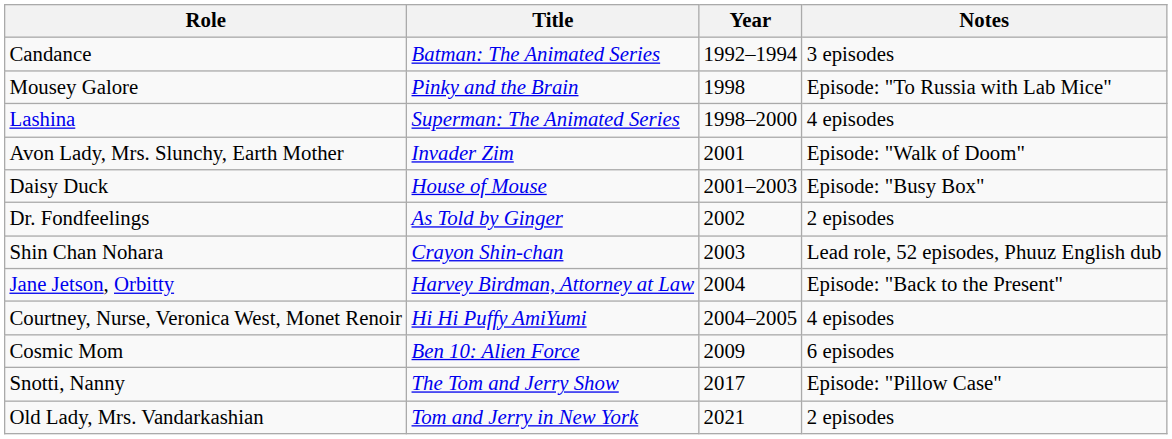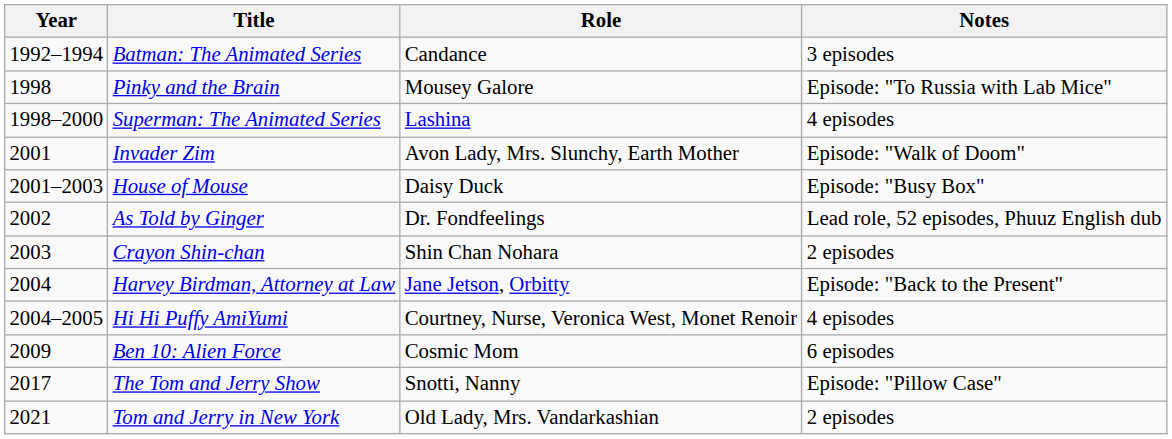 <table class="wikitable sortable">
 <tr>
+<th>Year</th>
+<th>Title</th>
 <th>Role</th>
-<th>Title</th>
-<th>Year</th>
 <th>Notes</th>
 </tr>
 <tr>
+<td>1992–1994</td>
+<td><em><a href='#'>Batman: The Animated Series</a></em></td>
 <td>Candance</td>
-<td><em><a href='#'>Batman: The Animated Series</a></em></td>
-<td>1992–1994</td>
 <td>3 episodes</td>
 </tr>
 <tr>
+<td>1998</td>
+<td><em><a href='#'>Pinky and the Brain</a></em></td>
 <td>Mousey Galore</td>
-<td><em><a href='#'>Pinky and the Brain</a></em></td>
-<td>1998</td>
 <td>Episode: "To Russia with Lab Mice"</td>
 </tr>
 <tr>
+<td>1998–2000</td>
+<td><em><a href='#'>Superman: The Animated Series</a></em></td>
 <td><a href='#'>Lashina</a></td>
-<td><em><a href='#'>Superman: The Animated Series</a></em></td>
-<td>1998–2000</td>
 <td>4 episodes</td>
 </tr>
 <tr>
+<td>2001</td>
+<td><em><a href='#'>Invader Zim</a></em></td>
 <td>Avon Lady, Mrs. Slunchy, Earth Mother</td>
-<td><em><a href='#'>Invader Zim</a></em></td>
-<td>2001</td>
 <td>Episode: "Walk of Doom"</td>
 </tr>
 <tr>
+<td>2001–2003</td>
+<td><em><a href='#'>House of Mouse</a></em></td>
 <td>Daisy Duck</td>
-<td><em><a href='#'>House of Mouse</a></em></td>
-<td>2001–2003</td>
 <td>Episode: "Busy Box"</td>
 </tr>
 <tr>
+<td>2002</td>
+<td><em><a href='#'>As Told by Ginger</a></em></td>
 <td>Dr. Fondfeelings</td>
-<td><em><a href='#'>As Told by Ginger</a></em></td>
-<td>2002</td>
+<td>Lead role, 52 episodes, Phuuz English dub</td>
+</tr>
+<tr>
+<td>2003</td>
+<td><em><a href='#'>Crayon Shin-chan</a></em></td>
+<td>Shin Chan Nohara</td>
 <td>2 episodes</td>
 </tr>
 <tr>
-<td>Shin Chan Nohara</td>
-<td><em><a href='#'>Crayon Shin-chan</a></em></td>
-<td>2003</td>
-<td>Lead role, 52 episodes, Phuuz English dub</td>
-</tr>
-<tr>
+<td>2004</td>
+<td><em><a href='#'>Harvey Birdman, Attorney at Law</a></em></td>
 <td><a href='#'>Jane Jetson</a>, <a href='#'>Orbitty</a></td>
-<td><em><a href='#'>Harvey Birdman, Attorney at Law</a></em></td>
-<td>2004</td>
 <td>Episode: "Back to the Present"</td>
 </tr>
 <tr>
+<td>2004–2005</td>
+<td><em><a href='#'>Hi Hi Puffy AmiYumi</a></em></td>
 <td>Courtney, Nurse, Veronica West, Monet Renoir</td>
-<td><em><a href='#'>Hi Hi Puffy AmiYumi</a></em></td>
-<td>2004–2005</td>
 <td>4 episodes</td>
 </tr>
 <tr>
+<td>2009</td>
+<td><em><a href='#'>Ben 10: Alien Force</a></em></td>
 <td>Cosmic Mom</td>
-<td><em><a href='#'>Ben 10: Alien Force</a></em></td>
-<td>2009</td>
 <td>6 episodes</td>
 </tr>
 <tr>
+<td>2017</td>
+<td><em><a href='#'>The Tom and Jerry Show</a></em></td>
 <td>Snotti, Nanny</td>
-<td><em><a href='#'>The Tom and Jerry Show</a></em></td>
-<td>2017</td>
 <td>Episode: "Pillow Case"</td>
 </tr>
 <tr>
+<td>2021</td>
+<td><em><a href='#'>Tom and Jerry in New York</a></em></td>
 <td>Old Lady, Mrs. Vandarkashian</td>
-<td><em><a href='#'>Tom and Jerry in New York</a></em></td>
-<td>2021</td>
 <td>2 episodes</td>
 </tr>
 </table>
